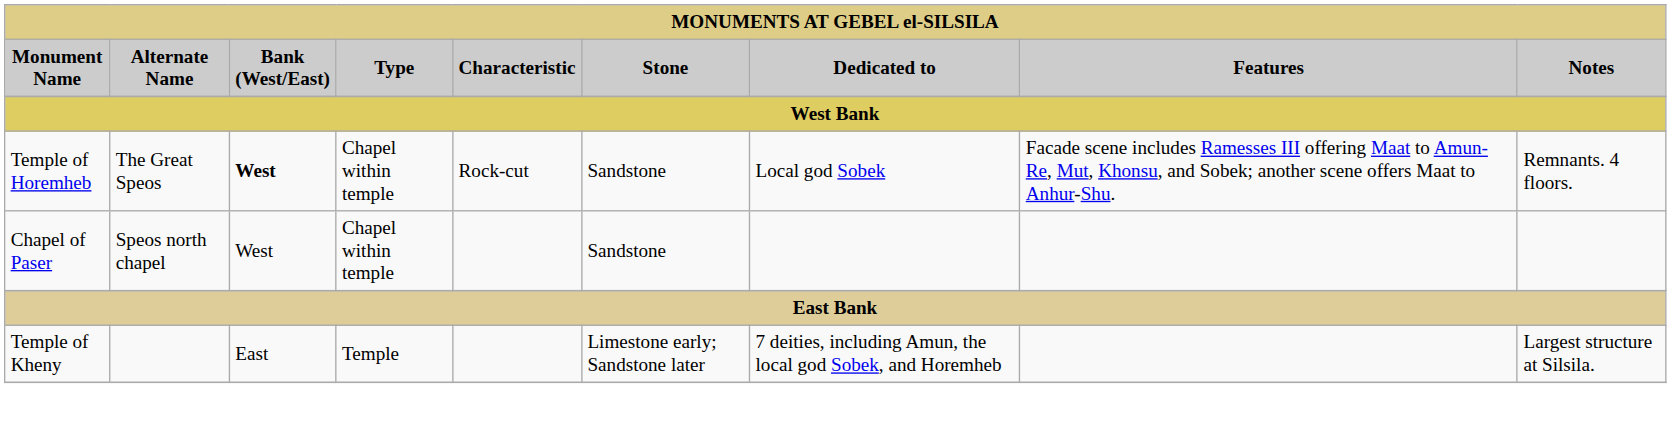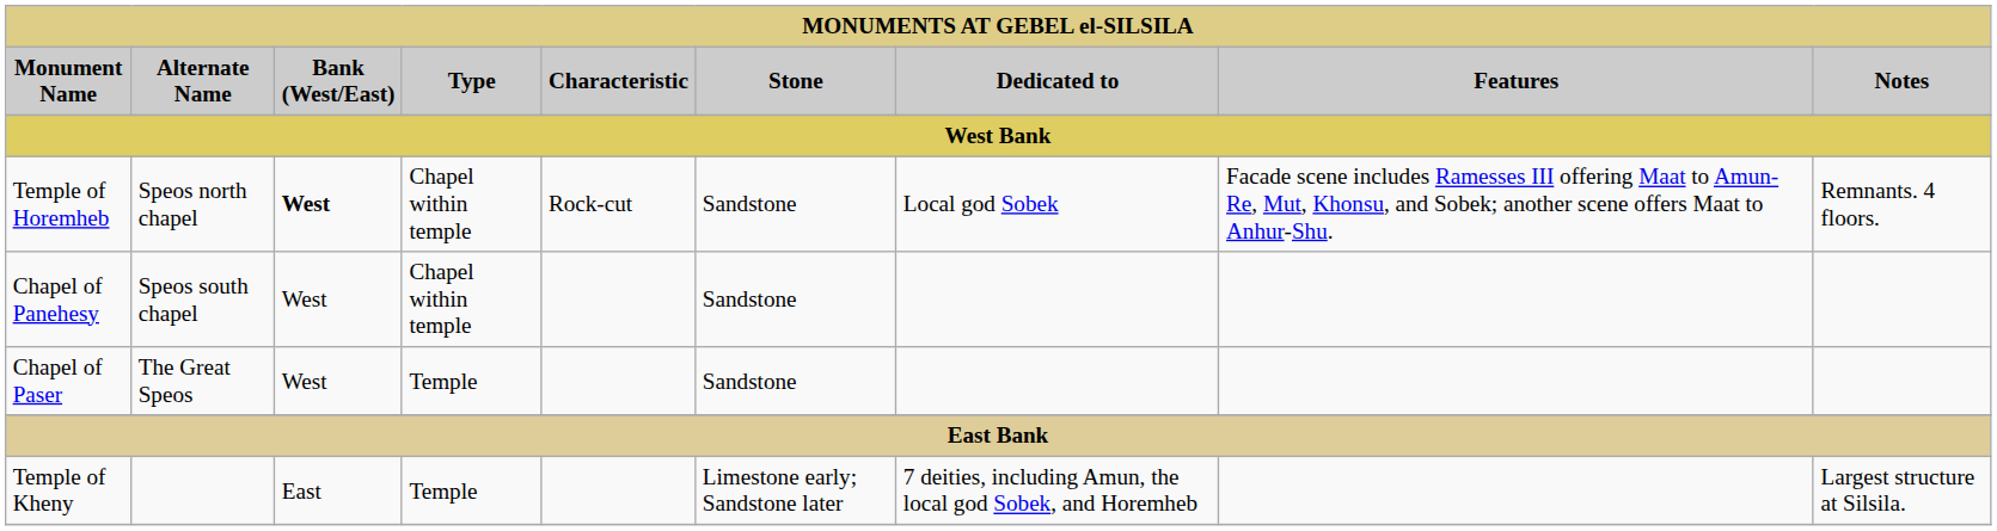 <table border="2" cellpadding="4" cellspacing="0" style="margin: 1em 1em 1em 0; background: #f9f9f9; border: 1px #aaa solid; border-collapse: collapse; font-size: 90%;">
 <tr style="background:#CCCCCC;" align="center">
 <th colspan="9" style="background: #decd87;">MONUMENTS AT GEBEL el-SILSILA</th>
 </tr>
 <tr style="background:#CCCCCC;" align="center">
 <th width="70">Monument Name</th>
 <th>Alternate Name</th>
 <th>Bank<br>(West/East)</th>
 <th>Type</th>
 <th>Characteristic</th>
 <th>Stone</th>
 <th>Dedicated to</th>
 <th>Features</th>
 <th>Notes</th>
 </tr>
 <tr>
 </tr>
 <tr style="background:#CCCCCC;" align="center">
 <th colspan="9" style="background: #decd60;">West Bank</th>
 </tr>
 <tr>
 <td>Temple of <a href='#'>Horemheb</a></td>
-<td>The Great Speos</td>
+<td>Speos north chapel</td>
 <td><strong>West</strong></td>
 <td>Chapel within temple</td>
 <td>Rock-cut</td>
 <td>Sandstone</td>
 <td>Local god <a href='#'>Sobek</a></td>
 <td>Facade scene includes <a href='#'>Ramesses III</a> offering <a href='#'>Maat</a> to <a href='#'>Amun-Re</a>, <a href='#'>Mut</a>, <a href='#'>Khonsu</a>, and Sobek; another scene offers Maat to <a href='#'>Anhur</a>-<a href='#'>Shu</a>.</td>
 <td>Remnants. 4 floors.</td>
 </tr>
 <tr>
-<td>Chapel of <a href='#'>Paser</a></td>
-<td>Speos north chapel</td>
+<td>Chapel of <a href='#'>Panehesy</a></td>
+<td>Speos south chapel</td>
 <td>West</td>
 <td>Chapel within temple</td>
+<td></td>
+<td>Sandstone</td>
+<td></td>
+<td></td>
+<td></td>
+</tr>
+<tr>
+<td>Chapel of <a href='#'>Paser</a></td>
+<td>The Great Speos</td>
+<td>West</td>
+<td>Temple</td>
 <td></td>
 <td>Sandstone</td>
 <td></td>
 <td></td>
 <td></td>
 </tr>
 <tr>
 </tr>
 <tr style="background:#CCCCCC;" align="center">
 <th colspan="9" style="background: #decd99;">East Bank</th>
 </tr>
 <tr>
 <td>Temple of Kheny</td>
 <td></td>
 <td>East</td>
 <td>Temple</td>
 <td></td>
 <td>Limestone early; Sandstone later</td>
 <td>7 deities, including Amun, the local god <a href='#'>Sobek</a>, and Horemheb</td>
 <td></td>
 <td style="text-align:left;">Largest structure at Silsila.</td>
 </tr>
 <tr>
 </tr>
 </table>
